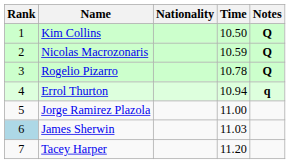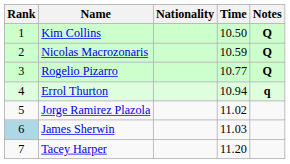 <table class="wikitable sortable" style="text-align:center">
 <tr>
 <th>Rank</th>
 <th>Name</th>
 <th>Nationality</th>
 <th>Time</th>
 <th>Notes</th>
 </tr>
 <tr bgcolor=ccffcc>
 <td align=center>1</td>
 <td align=left><a href='#'>Kim Collins</a></td>
 <td align=left></td>
 <td>10.50</td>
 <td><strong>Q</strong></td>
 </tr>
 <tr bgcolor=ccffcc>
 <td align=center>2</td>
 <td align=left><a href='#'>Nicolas Macrozonaris</a></td>
 <td align=left></td>
 <td>10.59</td>
 <td><strong>Q</strong></td>
 </tr>
 <tr bgcolor=ccffcc>
 <td align=center>3</td>
 <td align=left><a href='#'>Rogelio Pizarro</a></td>
 <td align=left></td>
-<td>10.78</td>
+<td>10.77</td>
 <td><strong>Q</strong></td>
 </tr>
 <tr bgcolor=ddffdd>
 <td align=center>4</td>
 <td align=left><a href='#'>Errol Thurton</a></td>
 <td align=left></td>
 <td>10.94</td>
 <td><strong>q</strong></td>
 </tr>
 <tr>
 <td align=center>5</td>
 <td align=left><a href='#'>Jorge Ramirez Plazola</a></td>
 <td align=left></td>
-<td>11.00</td>
+<td>11.02</td>
 <td></td>
 </tr>
 <tr>
 <td align=center style="background: lightblue;">6</td>
 <td align=left><a href='#'>James Sherwin</a></td>
 <td align=left></td>
 <td>11.03</td>
 <td></td>
 </tr>
 <tr>
 <td align=center>7</td>
 <td align=left><a href='#'>Tacey Harper</a></td>
 <td align=left></td>
 <td>11.20</td>
 <td></td>
 </tr>
 </table>
